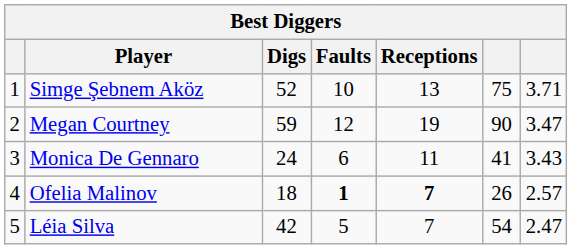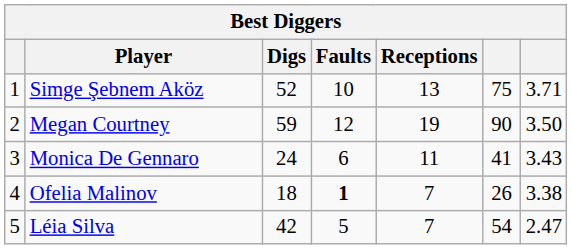 <table class="wikitable sortable" style=font-size:90%>
 <tr>
 <th colspan=7>Best Diggers</th>
 </tr>
 <tr>
 <th></th>
 <th width=158>Player</th>
 <th width=20>Digs</th>
 <th width=20>Faults</th>
 <th width=20>Receptions</th>
 <th width=20></th>
 <th width=20></th>
 </tr>
 <tr>
 <td>1</td>
 <td> <a href='#'>Simge Şebnem Aköz</a></td>
 <td align=center>52</td>
 <td align=center>10</td>
 <td align=center>13</td>
 <td align=center>75</td>
 <td align=center>3.71</td>
 </tr>
 <tr>
 <td>2</td>
 <td> <a href='#'>Megan Courtney</a></td>
 <td align=center>59</td>
 <td align=center>12</td>
 <td align=center>19</td>
 <td align=center>90</td>
-<td align=center>3.47</td>
+<td align=center>3.50</td>
 </tr>
 <tr>
 <td>3</td>
 <td> <a href='#'>Monica De Gennaro</a></td>
 <td align=center>24</td>
 <td align=center>6</td>
 <td align=center>11</td>
 <td align=center>41</td>
 <td align=center>3.43</td>
 </tr>
 <tr>
 <td>4</td>
 <td> <a href='#'>Ofelia Malinov</a></td>
 <td align=center>18</td>
 <td align=center><strong>1</strong></td>
-<td align=center><strong>7</strong></td>
+<td align=center>7</td>
 <td align=center>26</td>
-<td align=center>2.57</td>
+<td align=center>3.38</td>
 </tr>
 <tr>
 <td>5</td>
 <td> <a href='#'>Léia Silva</a></td>
 <td align=center>42</td>
 <td align=center>5</td>
 <td align=center>7</td>
 <td align=center>54</td>
 <td align=center>2.47</td>
 </tr>
 </table>
